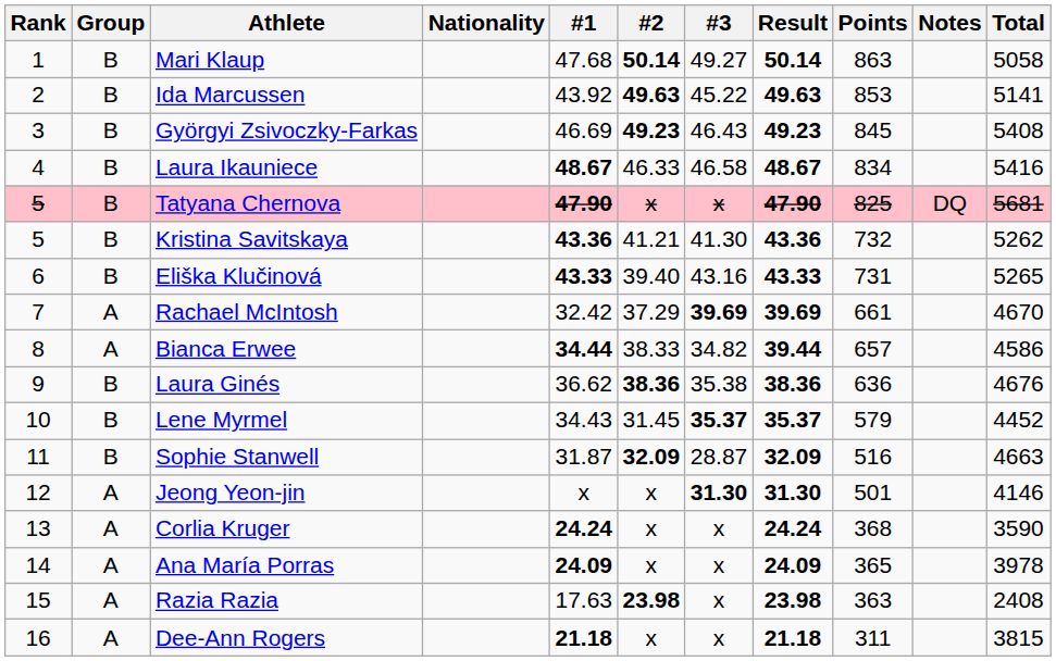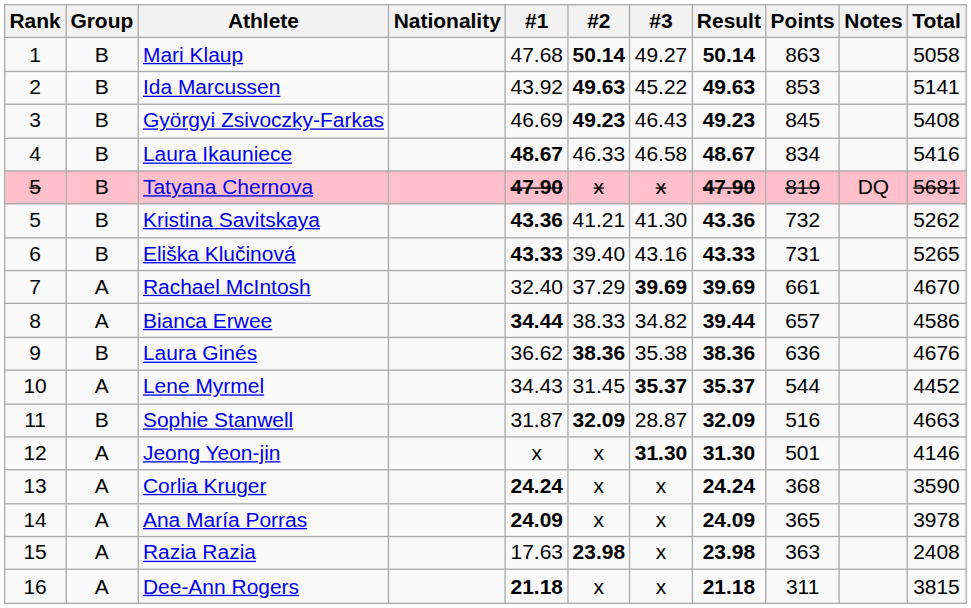 <table class="wikitable sortable" style="text-align:center">
 <tr>
 <th>Rank</th>
 <th>Group</th>
 <th>Athlete</th>
 <th>Nationality</th>
 <th>#1</th>
 <th>#2</th>
 <th>#3</th>
 <th>Result</th>
 <th>Points</th>
 <th>Notes</th>
 <th>Total</th>
 </tr>
 <tr>
 <td>1</td>
 <td>B</td>
 <td align=left><a href='#'>Mari Klaup</a></td>
 <td align=left></td>
 <td>47.68</td>
 <td><strong>50.14</strong></td>
 <td>49.27</td>
 <td><strong>50.14</strong></td>
 <td>863</td>
 <td></td>
 <td>5058</td>
 </tr>
 <tr>
 <td>2</td>
 <td>B</td>
 <td align=left><a href='#'>Ida Marcussen</a></td>
 <td align=left></td>
 <td>43.92</td>
 <td><strong>49.63</strong></td>
 <td>45.22</td>
 <td><strong>49.63</strong></td>
 <td>853</td>
 <td></td>
 <td>5141</td>
 </tr>
 <tr>
 <td>3</td>
 <td>B</td>
 <td align=left><a href='#'>Györgyi Zsivoczky-Farkas</a></td>
 <td align=left></td>
 <td>46.69</td>
 <td><strong>49.23</strong></td>
 <td>46.43</td>
 <td><strong>49.23</strong></td>
 <td>845</td>
 <td></td>
 <td>5408</td>
 </tr>
 <tr>
 <td>4</td>
 <td>B</td>
 <td align=left><a href='#'>Laura Ikauniece</a></td>
 <td align=left></td>
 <td><strong>48.67</strong></td>
 <td>46.33</td>
 <td>46.58</td>
 <td><strong>48.67</strong></td>
 <td>834</td>
 <td></td>
 <td>5416</td>
 </tr>
 <tr bgcolor=pink>
 <td><s>5 </s></td>
 <td>B</td>
 <td align=left><a href='#'>Tatyana Chernova</a></td>
 <td align=left></td>
 <td><s><strong>47.90</strong> </s></td>
 <td><s>x </s></td>
 <td><s>x </s></td>
 <td><s><strong>47.90</strong> </s></td>
-<td><s>825 </s></td>
+<td><s>819 </s></td>
 <td>DQ</td>
 <td><s>5681</s></td>
 </tr>
 <tr>
 <td>5</td>
 <td>B</td>
 <td align=left><a href='#'>Kristina Savitskaya</a></td>
 <td align=left></td>
 <td><strong>43.36</strong></td>
 <td>41.21</td>
 <td>41.30</td>
 <td><strong>43.36</strong></td>
 <td>732</td>
 <td></td>
 <td>5262</td>
 </tr>
 <tr>
 <td>6</td>
 <td>B</td>
 <td align=left><a href='#'>Eliška Klučinová</a></td>
 <td align=left></td>
 <td><strong>43.33</strong></td>
 <td>39.40</td>
 <td>43.16</td>
 <td><strong>43.33</strong></td>
 <td>731</td>
 <td></td>
 <td>5265</td>
 </tr>
 <tr>
 <td>7</td>
 <td>A</td>
 <td align=left><a href='#'>Rachael McIntosh</a></td>
 <td align=left></td>
-<td>32.42</td>
+<td>32.40</td>
 <td>37.29</td>
 <td><strong>39.69</strong></td>
 <td><strong>39.69</strong></td>
 <td>661</td>
 <td></td>
 <td>4670</td>
 </tr>
 <tr>
 <td>8</td>
 <td>A</td>
 <td align=left><a href='#'>Bianca Erwee</a></td>
 <td align=left></td>
 <td><strong>34.44</strong></td>
 <td>38.33</td>
 <td>34.82</td>
 <td><strong>39.44</strong></td>
 <td>657</td>
 <td></td>
 <td>4586</td>
 </tr>
 <tr>
 <td>9</td>
 <td>B</td>
 <td align=left><a href='#'>Laura Ginés</a></td>
 <td align=left></td>
 <td>36.62</td>
 <td><strong>38.36</strong></td>
 <td>35.38</td>
 <td><strong>38.36</strong></td>
 <td>636</td>
 <td></td>
 <td>4676</td>
 </tr>
 <tr>
 <td>10</td>
-<td>B</td>
+<td>A</td>
 <td align=left><a href='#'>Lene Myrmel</a></td>
 <td align=left></td>
 <td>34.43</td>
 <td>31.45</td>
 <td><strong>35.37</strong></td>
 <td><strong>35.37</strong></td>
-<td>579</td>
+<td>544</td>
 <td></td>
 <td>4452</td>
 </tr>
 <tr>
 <td>11</td>
 <td>B</td>
 <td align=left><a href='#'>Sophie Stanwell</a></td>
 <td align=left></td>
 <td>31.87</td>
 <td><strong>32.09</strong></td>
 <td>28.87</td>
 <td><strong>32.09</strong></td>
 <td>516</td>
 <td></td>
 <td>4663</td>
 </tr>
 <tr>
 <td>12</td>
 <td>A</td>
 <td align=left><a href='#'>Jeong Yeon-jin</a></td>
 <td align=left></td>
 <td>x</td>
 <td>x</td>
 <td><strong>31.30</strong></td>
 <td><strong>31.30</strong></td>
 <td>501</td>
 <td></td>
 <td>4146</td>
 </tr>
 <tr>
 <td>13</td>
 <td>A</td>
 <td align=left><a href='#'>Corlia Kruger</a></td>
 <td align=left></td>
 <td><strong>24.24</strong></td>
 <td>x</td>
 <td>x</td>
 <td><strong>24.24</strong></td>
 <td>368</td>
 <td></td>
 <td>3590</td>
 </tr>
 <tr>
 <td>14</td>
 <td>A</td>
 <td align=left><a href='#'>Ana María Porras</a></td>
 <td align=left></td>
 <td><strong>24.09</strong></td>
 <td>x</td>
 <td>x</td>
 <td><strong>24.09</strong></td>
 <td>365</td>
 <td></td>
 <td>3978</td>
 </tr>
 <tr>
 <td>15</td>
 <td>A</td>
 <td align=left><a href='#'>Razia Razia</a></td>
 <td align=left></td>
 <td>17.63</td>
 <td><strong>23.98</strong></td>
 <td>x</td>
 <td><strong>23.98</strong></td>
 <td>363</td>
 <td></td>
 <td>2408</td>
 </tr>
 <tr>
 <td>16</td>
 <td>A</td>
 <td align=left><a href='#'>Dee-Ann Rogers</a></td>
 <td align=left></td>
 <td><strong>21.18</strong></td>
 <td>x</td>
 <td>x</td>
 <td><strong>21.18</strong></td>
 <td>311</td>
 <td></td>
 <td>3815</td>
 </tr>
 </table>
